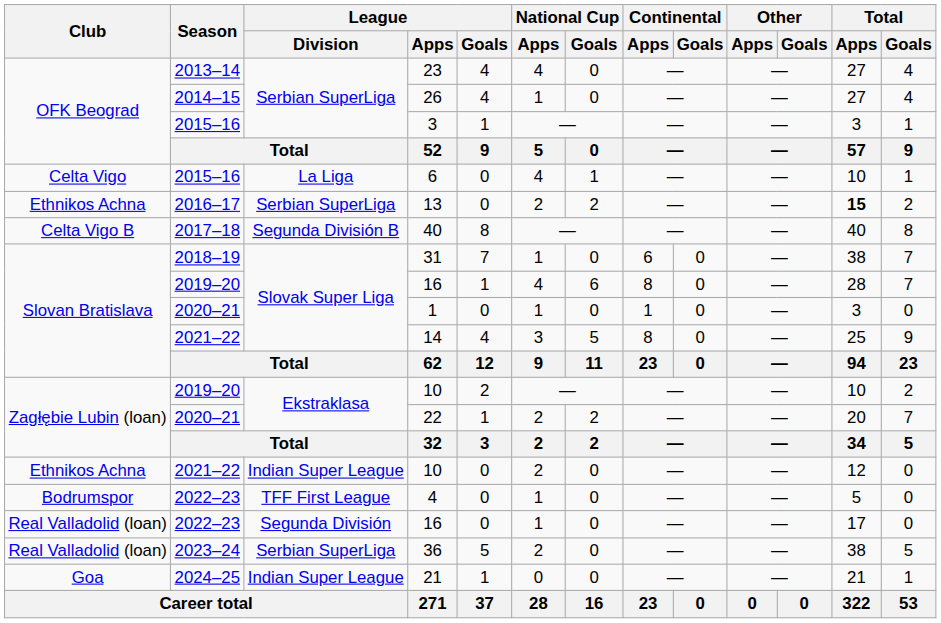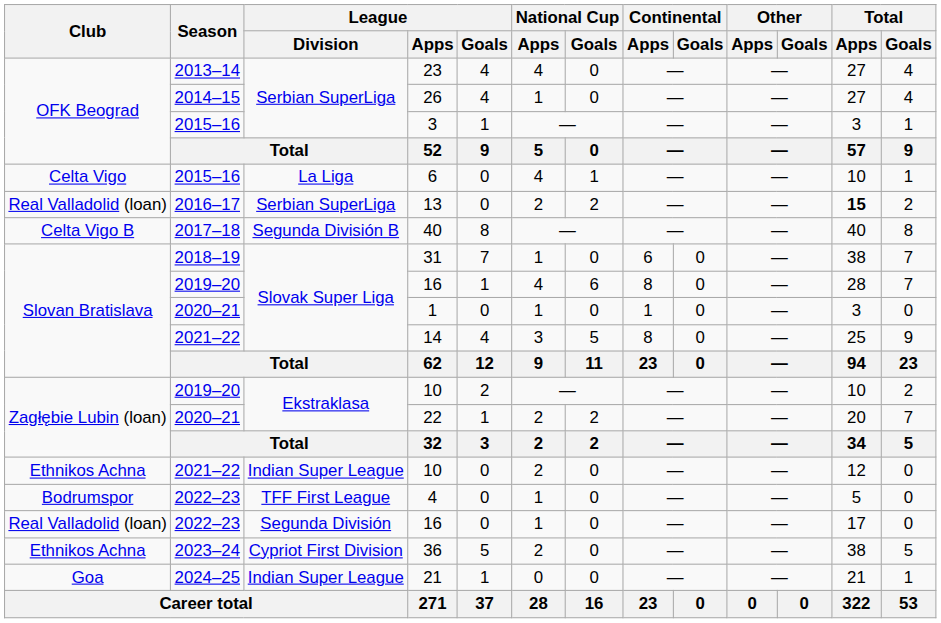 <table class="wikitable" style="text-align:center">
 <tr>
 <th rowspan="2">Club</th>
 <th rowspan="2">Season</th>
 <th colspan="3">League</th>
 <th colspan="2">National Cup</th>
 <th colspan="2">Continental</th>
 <th colspan="2">Other</th>
 <th colspan="2">Total</th>
 </tr>
 <tr>
 <th>Division</th>
 <th>Apps</th>
 <th>Goals</th>
 <th>Apps</th>
 <th>Goals</th>
 <th>Apps</th>
 <th>Goals</th>
 <th>Apps</th>
 <th>Goals</th>
 <th>Apps</th>
 <th>Goals</th>
 </tr>
 <tr>
 <td rowspan="4"><a href='#'>OFK Beograd</a></td>
 <td><a href='#'>2013–14</a></td>
 <td rowspan="3"><a href='#'>Serbian SuperLiga</a></td>
 <td>23</td>
 <td>4</td>
 <td>4</td>
 <td>0</td>
 <td colspan="2">—</td>
 <td colspan="2">—</td>
 <td>27</td>
 <td>4</td>
 </tr>
 <tr>
 <td><a href='#'>2014–15</a></td>
 <td>26</td>
 <td>4</td>
 <td>1</td>
 <td>0</td>
 <td colspan="2">—</td>
 <td colspan="2">—</td>
 <td>27</td>
 <td>4</td>
 </tr>
 <tr>
 <td><a href='#'>2015–16</a></td>
 <td>3</td>
 <td>1</td>
 <td colspan="2">—</td>
 <td colspan="2">—</td>
 <td colspan="2">—</td>
 <td>3</td>
 <td>1</td>
 </tr>
 <tr>
 <th colspan="2">Total</th>
 <th>52</th>
 <th>9</th>
 <th>5</th>
 <th>0</th>
 <th colspan="2">—</th>
 <th colspan="2">—</th>
 <th>57</th>
 <th>9</th>
 </tr>
 <tr>
 <td><a href='#'>Celta Vigo</a></td>
 <td><a href='#'>2015–16</a></td>
 <td><a href='#'>La Liga</a></td>
 <td>6</td>
 <td>0</td>
 <td>4</td>
 <td>1</td>
 <td colspan="2">—</td>
 <td colspan="2">—</td>
 <td>10</td>
 <td>1</td>
 </tr>
 <tr>
-<td><a href='#'>Ethnikos Achna</a></td>
+<td><a href='#'>Real Valladolid</a> (loan)</td>
 <td><a href='#'>2016–17</a></td>
 <td><a href='#'>Serbian SuperLiga</a></td>
 <td>13</td>
 <td>0</td>
 <td>2</td>
 <td>2</td>
 <td colspan="2">—</td>
 <td colspan="2">—</td>
 <td><strong>15</strong></td>
 <td>2</td>
 </tr>
 <tr>
 <td><a href='#'>Celta Vigo B</a></td>
 <td><a href='#'>2017–18</a></td>
 <td><a href='#'>Segunda División B</a></td>
 <td>40</td>
 <td>8</td>
 <td colspan="2">—</td>
 <td colspan="2">—</td>
 <td colspan="2">—</td>
 <td>40</td>
 <td>8</td>
 </tr>
 <tr>
 <td rowspan="5"><a href='#'>Slovan Bratislava</a></td>
 <td><a href='#'>2018–19</a></td>
 <td rowspan="4"><a href='#'>Slovak Super Liga</a></td>
 <td>31</td>
 <td>7</td>
 <td>1</td>
 <td>0</td>
 <td>6</td>
 <td>0</td>
 <td colspan="2">—</td>
 <td>38</td>
 <td>7</td>
 </tr>
 <tr>
 <td><a href='#'>2019–20</a></td>
 <td>16</td>
 <td>1</td>
 <td>4</td>
 <td>6</td>
 <td>8</td>
 <td>0</td>
 <td colspan="2">—</td>
 <td>28</td>
 <td>7</td>
 </tr>
 <tr>
 <td><a href='#'>2020–21</a></td>
 <td>1</td>
 <td>0</td>
 <td>1</td>
 <td>0</td>
 <td>1</td>
 <td>0</td>
 <td colspan="2">—</td>
 <td>3</td>
 <td>0</td>
 </tr>
 <tr>
 <td><a href='#'>2021–22</a></td>
 <td>14</td>
 <td>4</td>
 <td>3</td>
 <td>5</td>
 <td>8</td>
 <td>0</td>
 <td colspan="2">—</td>
 <td>25</td>
 <td>9</td>
 </tr>
 <tr>
 <th colspan="2">Total</th>
 <th>62</th>
 <th>12</th>
 <th>9</th>
 <th>11</th>
 <th>23</th>
 <th>0</th>
 <th colspan="2">—</th>
 <th>94</th>
 <th>23</th>
 </tr>
 <tr>
 <td rowspan="3"><a href='#'>Zagłębie Lubin</a> (loan)</td>
 <td><a href='#'>2019–20</a></td>
 <td rowspan="2"><a href='#'>Ekstraklasa</a></td>
 <td>10</td>
 <td>2</td>
 <td colspan="2">—</td>
 <td colspan="2">—</td>
 <td colspan="2">—</td>
 <td>10</td>
 <td>2</td>
 </tr>
 <tr>
 <td><a href='#'>2020–21</a></td>
 <td>22</td>
 <td>1</td>
 <td>2</td>
 <td>2</td>
 <td colspan="2">—</td>
 <td colspan="2">—</td>
 <td>20</td>
 <td>7</td>
 </tr>
 <tr>
 <th colspan="2">Total</th>
 <th>32</th>
 <th>3</th>
 <th>2</th>
 <th>2</th>
 <th colspan="2">—</th>
 <th colspan="2">—</th>
 <th>34</th>
 <th>5</th>
 </tr>
 <tr>
 <td><a href='#'>Ethnikos Achna</a></td>
 <td><a href='#'>2021–22</a></td>
 <td><a href='#'>Indian Super League</a></td>
 <td>10</td>
 <td>0</td>
 <td>2</td>
 <td>0</td>
 <td colspan="2">—</td>
 <td colspan="2">—</td>
 <td>12</td>
 <td>0</td>
 </tr>
 <tr>
 <td><a href='#'>Bodrumspor</a></td>
 <td><a href='#'>2022–23</a></td>
 <td><a href='#'>TFF First League</a></td>
 <td>4</td>
 <td>0</td>
 <td>1</td>
 <td>0</td>
 <td colspan="2">—</td>
 <td colspan="2">—</td>
 <td>5</td>
 <td>0</td>
 </tr>
 <tr>
 <td><a href='#'>Real Valladolid</a> (loan)</td>
 <td><a href='#'>2022–23</a></td>
 <td><a href='#'>Segunda División</a></td>
 <td>16</td>
 <td>0</td>
 <td>1</td>
 <td>0</td>
 <td colspan="2">—</td>
 <td colspan="2">—</td>
 <td>17</td>
 <td>0</td>
 </tr>
 <tr>
-<td><a href='#'>Real Valladolid</a> (loan)</td>
+<td><a href='#'>Ethnikos Achna</a></td>
 <td><a href='#'>2023–24</a></td>
-<td><a href='#'>Serbian SuperLiga</a></td>
+<td><a href='#'>Cypriot First Division</a></td>
 <td>36</td>
 <td>5</td>
 <td>2</td>
 <td>0</td>
 <td colspan="2">—</td>
 <td colspan="2">—</td>
 <td>38</td>
 <td>5</td>
 </tr>
 <tr>
 <td><a href='#'>Goa</a></td>
 <td><a href='#'>2024–25</a></td>
 <td><a href='#'>Indian Super League</a></td>
 <td>21</td>
 <td>1</td>
 <td>0</td>
 <td>0</td>
 <td colspan="2">—</td>
 <td colspan="2">—</td>
 <td>21</td>
 <td>1</td>
 </tr>
 <tr>
 <th colspan="3">Career total</th>
 <th>271</th>
 <th>37</th>
 <th>28</th>
 <th>16</th>
 <th>23</th>
 <th>0</th>
 <th>0</th>
 <th>0</th>
 <th>322</th>
 <th>53</th>
 </tr>
 </table>
